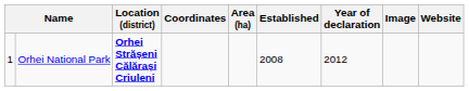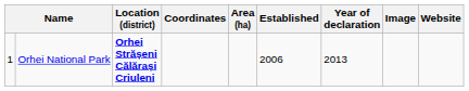 <table class="wikitable sortable" border="1">
 <tr>
 <th colspan="2">Name</th>
 <th>Location<br><small>(district)</small></th>
 <th>Coordinates</th>
 <th>Area<br><small>(ha)</small></th>
 <th>Established</th>
 <th>Year of<br>declaration</th>
 <th>Image</th>
 <th>Website</th>
 </tr>
 <tr>
 <td>1</td>
 <td><a href='#'>Orhei National Park</a></td>
 <td><strong><a href='#'>Orhei</a><br><a href='#'>Strășeni</a><br><a href='#'>Călărași</a><br><a href='#'>Criuleni</a></strong></td>
 <td></td>
 <td></td>
-<td>2008</td>
-<td>2012</td>
+<td>2006</td>
+<td>2013</td>
 <td></td>
 <td></td>
 </tr>
 </table>
